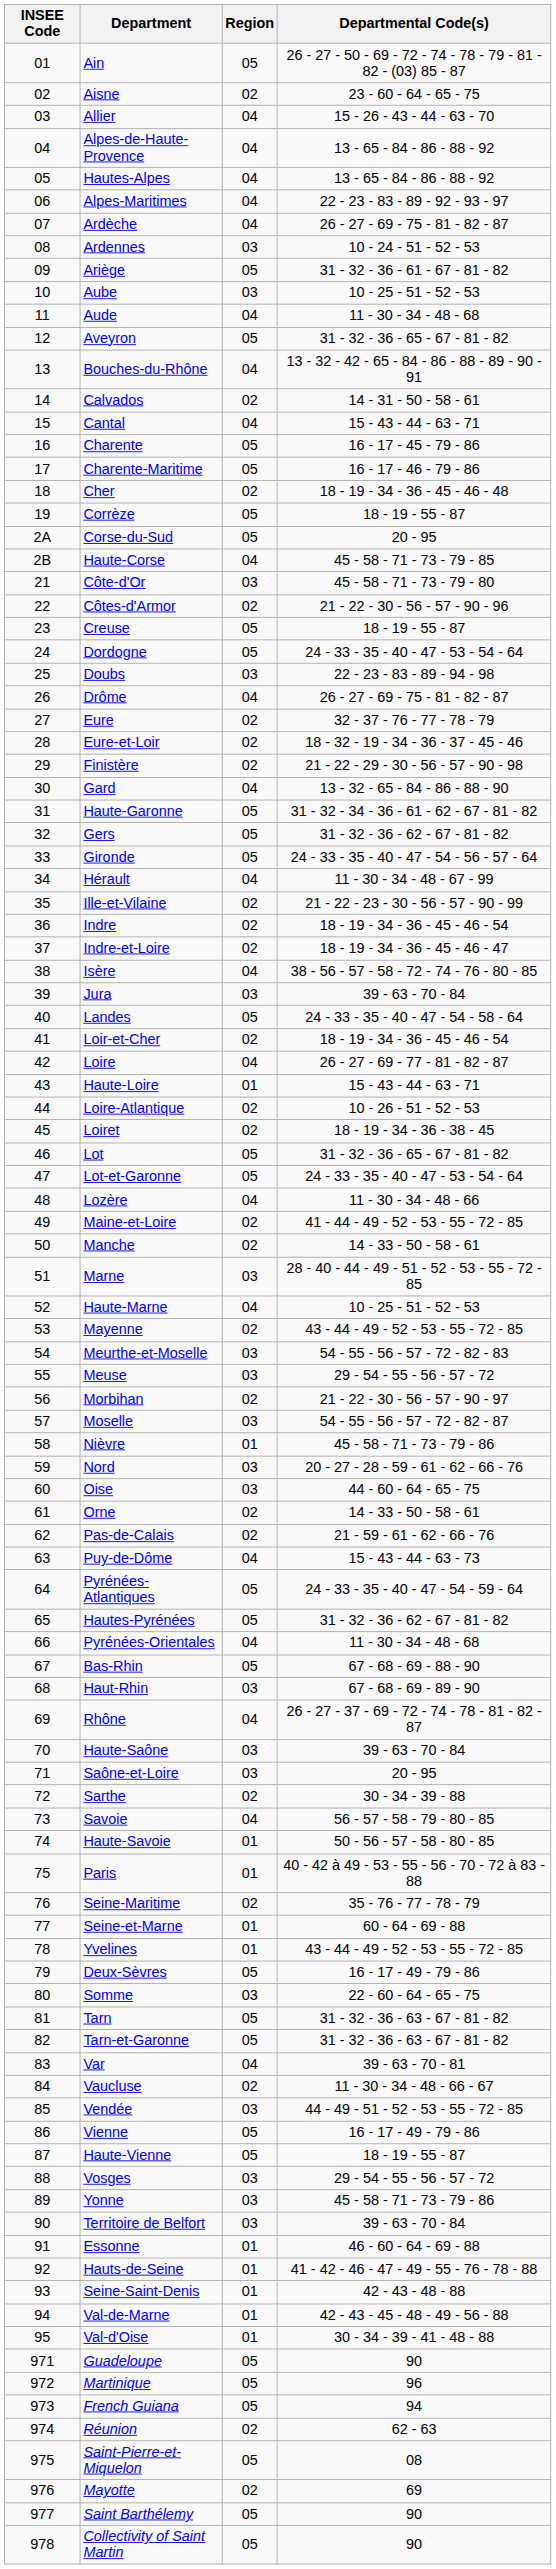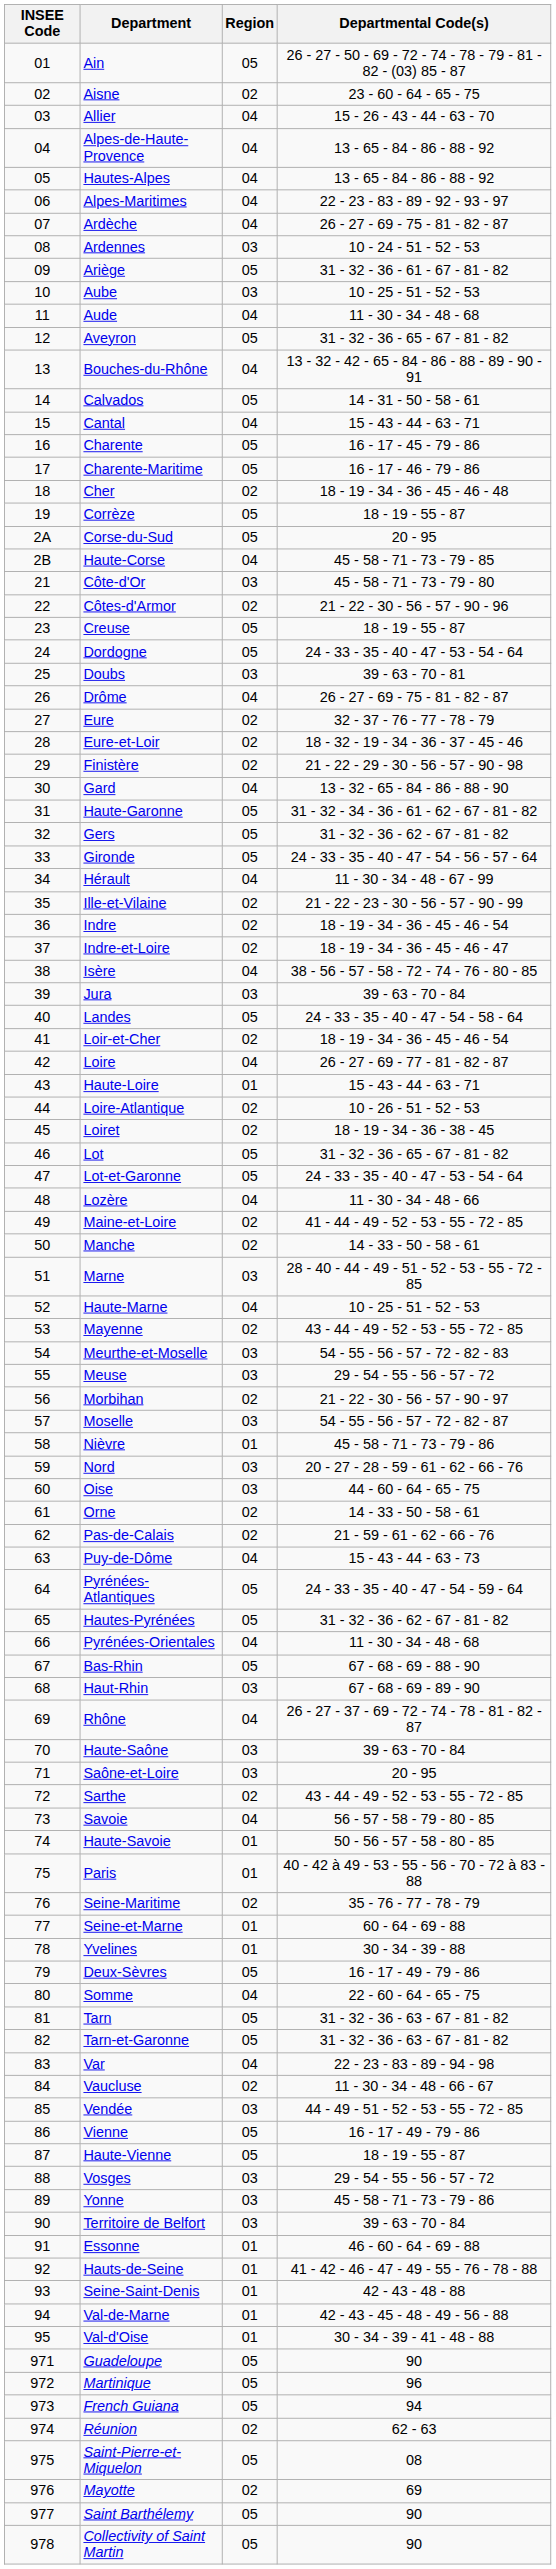 <table class="vcard wikitable sortable">
 <tr>
 <th>INSEE Code</th>
 <th>Department</th>
 <th>Region</th>
 <th class="unsortable">Departmental Code(s)</th>
 </tr>
 <tr align="center">
 <td>01</td>
 <td align="left"><a href='#'>Ain</a></td>
 <td align="center">05</td>
 <td align="center">26 - 27 - 50 - 69 - 72 - 74 - 78 - 79 - 81 - 82 - (03) 85 - 87</td>
 </tr>
 <tr align="center">
 <td>02</td>
 <td align="left"><a href='#'>Aisne</a></td>
 <td align="center">02</td>
 <td align="center">23 - 60 - 64 - 65 - 75</td>
 </tr>
 <tr align="center">
 <td>03</td>
 <td align="left"><a href='#'>Allier</a></td>
 <td align="center">04</td>
 <td align="center">15 - 26 - 43 - 44 - 63 - 70</td>
 </tr>
 <tr align="center">
 <td>04</td>
 <td align="left"><a href='#'>Alpes-de-Haute-Provence</a></td>
 <td align="center">04</td>
 <td align="center">13 - 65 - 84 - 86 - 88 - 92</td>
 </tr>
 <tr align="center">
 <td>05</td>
 <td align="left"><a href='#'>Hautes-Alpes</a></td>
 <td align="center">04</td>
 <td align="center">13 - 65 - 84 - 86 - 88 - 92</td>
 </tr>
 <tr align="center">
 <td>06</td>
 <td align="left"><a href='#'>Alpes-Maritimes</a></td>
 <td align="center">04</td>
 <td align="center">22 - 23 - 83 - 89 - 92 - 93 - 97</td>
 </tr>
 <tr align="center">
 <td>07</td>
 <td align="left"><a href='#'>Ardèche</a></td>
 <td align="center">04</td>
 <td align="center">26 - 27 - 69 - 75 - 81 - 82 - 87</td>
 </tr>
 <tr align="center">
 <td>08</td>
 <td align="left"><a href='#'>Ardennes</a></td>
 <td align="center">03</td>
 <td align="center">10 - 24 - 51 - 52 - 53</td>
 </tr>
 <tr align="center">
 <td>09</td>
 <td align="left"><a href='#'>Ariège</a></td>
 <td align="center">05</td>
 <td align="center">31 - 32 - 36 - 61 - 67 - 81 - 82</td>
 </tr>
 <tr align="center">
 <td>10</td>
 <td align="left"><a href='#'>Aube</a></td>
 <td align="center">03</td>
 <td align="center">10 - 25 - 51 - 52 - 53</td>
 </tr>
 <tr align="center">
 <td>11</td>
 <td align="left"><a href='#'>Aude</a></td>
 <td align="center">04</td>
 <td align="center">11 - 30 - 34 - 48 - 68</td>
 </tr>
 <tr align="center">
 <td>12</td>
 <td align="left"><a href='#'>Aveyron</a></td>
 <td align="center">05</td>
 <td align="center">31 - 32 - 36 - 65 - 67 - 81 - 82</td>
 </tr>
 <tr align="center">
 <td>13</td>
 <td align="left"><a href='#'>Bouches-du-Rhône</a></td>
 <td align="center">04</td>
 <td align="center">13 - 32 - 42 - 65 - 84 - 86 - 88 - 89 - 90 - 91</td>
 </tr>
 <tr align="center">
 <td>14</td>
 <td align="left"><a href='#'>Calvados</a></td>
-<td align="center">02</td>
+<td align="center">05</td>
 <td align="center">14 - 31 - 50 - 58 - 61</td>
 </tr>
 <tr align="center">
 <td>15</td>
 <td align="left"><a href='#'>Cantal</a></td>
 <td align="center">04</td>
 <td align="center">15 - 43 - 44 - 63 - 71</td>
 </tr>
 <tr align="center">
 <td>16</td>
 <td align="left"><a href='#'>Charente</a></td>
 <td align="center">05</td>
 <td align="center">16 - 17 - 45 - 79 - 86</td>
 </tr>
 <tr align="center">
 <td>17</td>
 <td align="left"><a href='#'>Charente-Maritime</a></td>
 <td align="center">05</td>
 <td align="center">16 - 17 - 46 - 79 - 86</td>
 </tr>
 <tr align="center">
 <td>18</td>
 <td align="left"><a href='#'>Cher</a></td>
 <td align="center">02</td>
 <td align="center">18 - 19 - 34 - 36 - 45 - 46 - 48</td>
 </tr>
 <tr align="center">
 <td>19</td>
 <td align="left"><a href='#'>Corrèze</a></td>
 <td align="center">05</td>
 <td align="center">18 - 19 - 55 - 87</td>
 </tr>
 <tr align="center">
 <td>2A</td>
 <td align="left"><a href='#'>Corse-du-Sud</a></td>
 <td align="center">05</td>
 <td align="center">20 - 95</td>
 </tr>
 <tr align="center">
 <td>2B</td>
 <td align="left"><a href='#'>Haute-Corse</a></td>
 <td align="center">04</td>
 <td align="center">45 - 58 - 71 - 73 - 79 - 85</td>
 </tr>
 <tr align="center">
 <td>21</td>
 <td align="left"><a href='#'>Côte-d'Or</a></td>
 <td align="center">03</td>
 <td align="center">45 - 58 - 71 - 73 - 79 - 80</td>
 </tr>
 <tr align="center">
 <td>22</td>
 <td align="left"><a href='#'>Côtes-d'Armor</a></td>
 <td align="center">02</td>
 <td align="center">21 - 22 - 30 - 56 - 57 - 90 - 96</td>
 </tr>
 <tr align="center">
 <td>23</td>
 <td align="left"><a href='#'>Creuse</a></td>
 <td align="center">05</td>
 <td align="center">18 - 19 - 55 - 87</td>
 </tr>
 <tr align="center">
 <td>24</td>
 <td align="left"><a href='#'>Dordogne</a></td>
 <td align="center">05</td>
 <td align="center">24 - 33 - 35 - 40 - 47 - 53 - 54 - 64</td>
 </tr>
 <tr align="center">
 <td>25</td>
 <td align="left"><a href='#'>Doubs</a></td>
 <td align="center">03</td>
-<td align="center">22 - 23 - 83 - 89 - 94 - 98</td>
+<td align="center">39 - 63 - 70 - 81</td>
 </tr>
 <tr align="center">
 <td>26</td>
 <td align="left"><a href='#'>Drôme</a></td>
 <td align="center">04</td>
 <td align="center">26 - 27 - 69 - 75 - 81 - 82 - 87</td>
 </tr>
 <tr align="center">
 <td>27</td>
 <td align="left"><a href='#'>Eure</a></td>
 <td align="center">02</td>
 <td align="center">32 - 37 - 76 - 77 - 78 - 79</td>
 </tr>
 <tr align="center">
 <td>28</td>
 <td align="left"><a href='#'>Eure-et-Loir</a></td>
 <td align="center">02</td>
 <td align="center">18 - 32 - 19 - 34 - 36 - 37 - 45 - 46</td>
 </tr>
 <tr align="center">
 <td>29</td>
 <td align="left"><a href='#'>Finistère</a></td>
 <td align="center">02</td>
 <td align="center">21 - 22 - 29 - 30 - 56 - 57 - 90 - 98</td>
 </tr>
 <tr align="center">
 <td>30</td>
 <td align="left"><a href='#'>Gard</a></td>
 <td align="center">04</td>
 <td align="center">13 - 32 - 65 - 84 - 86 - 88 - 90</td>
 </tr>
 <tr align="center">
 <td>31</td>
 <td align="left"><a href='#'>Haute-Garonne</a></td>
 <td align="center">05</td>
 <td align="center">31 - 32 - 34 - 36 - 61 - 62 - 67 - 81 - 82</td>
 </tr>
 <tr align="center">
 <td>32</td>
 <td align="left"><a href='#'>Gers</a></td>
 <td align="center">05</td>
 <td align="center">31 - 32 - 36 - 62 - 67 - 81 - 82</td>
 </tr>
 <tr align="center">
 <td>33</td>
 <td align="left"><a href='#'>Gironde</a></td>
 <td align="center">05</td>
 <td align="center">24 - 33 - 35 - 40 - 47 - 54 - 56 - 57 - 64</td>
 </tr>
 <tr align="center">
 <td>34</td>
 <td align="left"><a href='#'>Hérault</a></td>
 <td align="center">04</td>
 <td align="center">11 - 30 - 34 - 48 - 67 - 99</td>
 </tr>
 <tr align="center">
 <td>35</td>
 <td align="left"><a href='#'>Ille-et-Vilaine</a></td>
 <td align="center">02</td>
 <td align="center">21 - 22 - 23 - 30 - 56 - 57 - 90 - 99</td>
 </tr>
 <tr align="center">
 <td>36</td>
 <td align="left"><a href='#'>Indre</a></td>
 <td align="center">02</td>
 <td align="center">18 - 19 - 34 - 36 - 45 - 46 - 54</td>
 </tr>
 <tr align="center">
 <td>37</td>
 <td align="left"><a href='#'>Indre-et-Loire</a></td>
 <td align="center">02</td>
 <td align="center">18 - 19 - 34 - 36 - 45 - 46 - 47</td>
 </tr>
 <tr align="center">
 <td>38</td>
 <td align="left"><a href='#'>Isère</a></td>
 <td align="center">04</td>
 <td align="center">38 - 56 - 57 - 58 - 72 - 74 - 76 - 80 - 85</td>
 </tr>
 <tr align="center">
 <td>39</td>
 <td align="left"><a href='#'>Jura</a></td>
 <td align="center">03</td>
 <td align="center">39 - 63 - 70 - 84</td>
 </tr>
 <tr align="center">
 <td>40</td>
 <td align="left"><a href='#'>Landes</a></td>
 <td align="center">05</td>
 <td align="center">24 - 33 - 35 - 40 - 47 - 54 - 58 - 64</td>
 </tr>
 <tr align="center">
 <td>41</td>
 <td align="left"><a href='#'>Loir-et-Cher</a></td>
 <td align="center">02</td>
 <td align="center">18 - 19 - 34 - 36 - 45 - 46 - 54</td>
 </tr>
 <tr align="center">
 <td>42</td>
 <td align="left"><a href='#'>Loire</a></td>
 <td align="center">04</td>
 <td align="center">26 - 27 - 69 - 77 - 81 - 82 - 87</td>
 </tr>
 <tr align="center">
 <td>43</td>
 <td align="left"><a href='#'>Haute-Loire</a></td>
 <td align="center">01</td>
 <td align="center">15 - 43 - 44 - 63 - 71</td>
 </tr>
 <tr align="center">
 <td>44</td>
 <td align="left"><a href='#'>Loire-Atlantique</a></td>
 <td align="center">02</td>
 <td align="center">10 - 26 - 51 - 52 - 53</td>
 </tr>
 <tr align="center">
 <td>45</td>
 <td align="left"><a href='#'>Loiret</a></td>
 <td align="center">02</td>
 <td align="center">18 - 19 - 34 - 36 - 38 - 45</td>
 </tr>
 <tr align="center">
 <td>46</td>
 <td align="left"><a href='#'>Lot</a></td>
 <td align="center">05</td>
 <td align="center">31 - 32 - 36 - 65 - 67 - 81 - 82</td>
 </tr>
 <tr align="center">
 <td>47</td>
 <td align="left"><a href='#'>Lot-et-Garonne</a></td>
 <td align="center">05</td>
 <td align="center">24 - 33 - 35 - 40 - 47 - 53 - 54 - 64</td>
 </tr>
 <tr align="center">
 <td>48</td>
 <td align="left"><a href='#'>Lozère</a></td>
 <td align="center">04</td>
 <td align="center">11 - 30 - 34 - 48 - 66</td>
 </tr>
 <tr align="center">
 <td>49</td>
 <td align="left"><a href='#'>Maine-et-Loire</a></td>
 <td align="center">02</td>
 <td align="center">41 - 44 - 49 - 52 - 53 - 55 - 72 - 85</td>
 </tr>
 <tr align="center">
 <td>50</td>
 <td align="left"><a href='#'>Manche</a></td>
 <td align="center">02</td>
 <td align="center">14 - 33 - 50 - 58 - 61</td>
 </tr>
 <tr align="center">
 <td>51</td>
 <td align="left"><a href='#'>Marne</a></td>
 <td align="center">03</td>
 <td align="center">28 - 40 - 44 - 49 - 51 - 52 - 53 - 55 - 72 - 85</td>
 </tr>
 <tr align="center">
 <td>52</td>
 <td align="left"><a href='#'>Haute-Marne</a></td>
 <td align="center">04</td>
 <td align="center">10 - 25 - 51 - 52 - 53</td>
 </tr>
 <tr align="center">
 <td>53</td>
 <td align="left"><a href='#'>Mayenne</a></td>
 <td align="center">02</td>
 <td align="center">43 - 44 - 49 - 52 - 53 - 55 - 72 - 85</td>
 </tr>
 <tr align="center">
 <td>54</td>
 <td align="left"><a href='#'>Meurthe-et-Moselle</a></td>
 <td align="center">03</td>
 <td align="center">54 - 55 - 56 - 57 - 72 - 82 - 83</td>
 </tr>
 <tr align="center">
 <td>55</td>
 <td align="left"><a href='#'>Meuse</a></td>
 <td align="center">03</td>
 <td align="center">29 - 54 - 55 - 56 - 57 - 72</td>
 </tr>
 <tr align="center">
 <td>56</td>
 <td align="left"><a href='#'>Morbihan</a></td>
 <td align="center">02</td>
 <td align="center">21 - 22 - 30 - 56 - 57 - 90 - 97</td>
 </tr>
 <tr align="center">
 <td>57</td>
 <td align="left"><a href='#'>Moselle</a></td>
 <td align="center">03</td>
 <td align="center">54 - 55 - 56 - 57 - 72 - 82 - 87</td>
 </tr>
 <tr align="center">
 <td>58</td>
 <td align="left"><a href='#'>Nièvre</a></td>
 <td align="center">01</td>
 <td align="center">45 - 58 - 71 - 73 - 79 - 86</td>
 </tr>
 <tr align="center">
 <td>59</td>
 <td align="left"><a href='#'>Nord</a></td>
 <td align="center">03</td>
 <td align="center">20 - 27 - 28 - 59 - 61 - 62 - 66 - 76</td>
 </tr>
 <tr align="center">
 <td>60</td>
 <td align="left"><a href='#'>Oise</a></td>
 <td align="center">03</td>
 <td align="center">44 - 60 - 64 - 65 - 75</td>
 </tr>
 <tr align="center">
 <td>61</td>
 <td align="left"><a href='#'>Orne</a></td>
 <td align="center">02</td>
 <td align="center">14 - 33 - 50 - 58 - 61</td>
 </tr>
 <tr align="center">
 <td>62</td>
 <td align="left"><a href='#'>Pas-de-Calais</a></td>
 <td align="center">02</td>
 <td align="center">21 - 59 - 61 - 62 - 66 - 76</td>
 </tr>
 <tr align="center">
 <td>63</td>
 <td align="left"><a href='#'>Puy-de-Dôme</a></td>
 <td align="center">04</td>
 <td align="center">15 - 43 - 44 - 63 - 73</td>
 </tr>
 <tr align="center">
 <td>64</td>
 <td align="left"><a href='#'>Pyrénées-Atlantiques</a></td>
 <td align="center">05</td>
 <td align="center">24 - 33 - 35 - 40 - 47 - 54 - 59 - 64</td>
 </tr>
 <tr align="center">
 <td>65</td>
 <td align="left"><a href='#'>Hautes-Pyrénées</a></td>
 <td align="center">05</td>
 <td align="center">31 - 32 - 36 - 62 - 67 - 81 - 82</td>
 </tr>
 <tr align="center">
 <td>66</td>
 <td align="left"><a href='#'>Pyrénées-Orientales</a></td>
 <td align="center">04</td>
 <td align="center">11 - 30 - 34 - 48 - 68</td>
 </tr>
 <tr align="center">
 <td>67</td>
 <td align="left"><a href='#'>Bas-Rhin</a></td>
 <td align="center">05</td>
 <td align="center">67 - 68 - 69 - 88 - 90</td>
 </tr>
 <tr align="center">
 <td>68</td>
 <td align="left"><a href='#'>Haut-Rhin</a></td>
 <td align="center">03</td>
 <td align="center">67 - 68 - 69 - 89 - 90</td>
 </tr>
 <tr align="center">
 <td>69</td>
 <td align="left"><a href='#'>Rhône</a></td>
 <td align="center">04</td>
 <td align="center">26 - 27 - 37 - 69 - 72 - 74 - 78 - 81 - 82 - 87</td>
 </tr>
 <tr align="center">
 <td>70</td>
 <td align="left"><a href='#'>Haute-Saône</a></td>
 <td align="center">03</td>
 <td align="center">39 - 63 - 70 - 84</td>
 </tr>
 <tr align="center">
 <td>71</td>
 <td align="left"><a href='#'>Saône-et-Loire</a></td>
 <td align="center">03</td>
 <td align="center">20 - 95</td>
 </tr>
 <tr align="center">
 <td>72</td>
 <td align="left"><a href='#'>Sarthe</a></td>
 <td align="center">02</td>
-<td align="center">30 - 34 - 39 - 88</td>
+<td align="center">43 - 44 - 49 - 52 - 53 - 55 - 72 - 85</td>
 </tr>
 <tr align="center">
 <td>73</td>
 <td align="left"><a href='#'>Savoie</a></td>
 <td align="center">04</td>
 <td align="center">56 - 57 - 58 - 79 - 80 - 85</td>
 </tr>
 <tr align="center">
 <td>74</td>
 <td align="left"><a href='#'>Haute-Savoie</a></td>
 <td align="center">01</td>
 <td align="center">50 - 56 - 57 - 58 - 80 - 85</td>
 </tr>
 <tr align="center">
 <td>75</td>
 <td align="left"><a href='#'>Paris</a></td>
 <td align="center">01</td>
 <td align="center">40 - 42 à 49 - 53 - 55 - 56 - 70 - 72 à 83 - 88</td>
 </tr>
 <tr align="center">
 <td>76</td>
 <td align="left"><a href='#'>Seine-Maritime</a></td>
 <td align="center">02</td>
 <td align="center">35 - 76 - 77 - 78 - 79</td>
 </tr>
 <tr align="center">
 <td>77</td>
 <td align="left"><a href='#'>Seine-et-Marne</a></td>
 <td align="center">01</td>
 <td align="center">60 - 64 - 69 - 88</td>
 </tr>
 <tr align="center">
 <td>78</td>
 <td align="left"><a href='#'>Yvelines</a></td>
 <td align="center">01</td>
-<td align="center">43 - 44 - 49 - 52 - 53 - 55 - 72 - 85</td>
+<td align="center">30 - 34 - 39 - 88</td>
 </tr>
 <tr align="center">
 <td>79</td>
 <td align="left"><a href='#'>Deux-Sèvres</a></td>
 <td align="center">05</td>
 <td align="center">16 - 17 - 49 - 79 - 86</td>
 </tr>
 <tr align="center">
 <td>80</td>
 <td align="left"><a href='#'>Somme</a></td>
-<td align="center">03</td>
+<td align="center">04</td>
 <td align="center">22 - 60 - 64 - 65 - 75</td>
 </tr>
 <tr align="center">
 <td>81</td>
 <td align="left"><a href='#'>Tarn</a></td>
 <td align="center">05</td>
 <td align="center">31 - 32 - 36 - 63 - 67 - 81 - 82</td>
 </tr>
 <tr align="center">
 <td>82</td>
 <td align="left"><a href='#'>Tarn-et-Garonne</a></td>
 <td align="center">05</td>
 <td align="center">31 - 32 - 36 - 63 - 67 - 81 - 82</td>
 </tr>
 <tr align="center">
 <td>83</td>
 <td align="left"><a href='#'>Var</a></td>
 <td align="center">04</td>
-<td align="center">39 - 63 - 70 - 81</td>
+<td align="center">22 - 23 - 83 - 89 - 94 - 98</td>
 </tr>
 <tr align="center">
 <td>84</td>
 <td align="left"><a href='#'>Vaucluse</a></td>
 <td align="center">02</td>
 <td align="center">11 - 30 - 34 - 48 - 66 - 67</td>
 </tr>
 <tr align="center">
 <td>85</td>
 <td align="left"><a href='#'>Vendée</a></td>
 <td align="center">03</td>
 <td align="center">44 - 49 - 51 - 52 - 53 - 55 - 72 - 85</td>
 </tr>
 <tr align="center">
 <td>86</td>
 <td align="left"><a href='#'>Vienne</a></td>
 <td align="center">05</td>
 <td align="center">16 - 17 - 49 - 79 - 86</td>
 </tr>
 <tr align="center">
 <td>87</td>
 <td align="left"><a href='#'>Haute-Vienne</a></td>
 <td align="center">05</td>
 <td align="center">18 - 19 - 55 - 87</td>
 </tr>
 <tr align="center">
 <td>88</td>
 <td align="left"><a href='#'>Vosges</a></td>
 <td align="center">03</td>
 <td align="center">29 - 54 - 55 - 56 - 57 - 72</td>
 </tr>
 <tr align="center">
 <td>89</td>
 <td align="left"><a href='#'>Yonne</a></td>
 <td align="center">03</td>
 <td align="center">45 - 58 - 71 - 73 - 79 - 86</td>
 </tr>
 <tr align="center">
 <td>90</td>
 <td align="left"><a href='#'>Territoire de Belfort</a></td>
 <td align="center">03</td>
 <td align="center">39 - 63 - 70 - 84</td>
 </tr>
 <tr align="center">
 <td>91</td>
 <td align="left"><a href='#'>Essonne</a></td>
 <td align="center">01</td>
 <td align="center">46 - 60 - 64 - 69 - 88</td>
 </tr>
 <tr align="center">
 <td>92</td>
 <td align="left"><a href='#'>Hauts-de-Seine</a></td>
 <td align="center">01</td>
 <td align="center">41 - 42 - 46 - 47 - 49 - 55 - 76 - 78 - 88</td>
 </tr>
 <tr align="center">
 <td>93</td>
 <td align="left"><a href='#'>Seine-Saint-Denis</a></td>
 <td align="center">01</td>
 <td align="center">42 - 43 - 48 - 88</td>
 </tr>
 <tr align="center">
 <td>94</td>
 <td align="left"><a href='#'>Val-de-Marne</a></td>
 <td align="center">01</td>
 <td align="center">42 - 43 - 45 - 48 - 49 - 56 - 88</td>
 </tr>
 <tr align="center">
 <td>95</td>
 <td align="left"><a href='#'>Val-d'Oise</a></td>
 <td align="center">01</td>
 <td align="center">30 - 34 - 39 - 41 - 48 - 88</td>
 </tr>
 <tr align="center">
 <td>971</td>
 <td align="left"><em><a href='#'>Guadeloupe</a></em></td>
 <td align="center">05</td>
 <td align="center">90</td>
 </tr>
 <tr align="center">
 <td>972</td>
 <td align="left"><em><a href='#'>Martinique</a></em></td>
 <td align="center">05</td>
 <td align="center">96</td>
 </tr>
 <tr align="center">
 <td>973</td>
 <td align="left"><em><a href='#'>French Guiana</a></em></td>
 <td align="center">05</td>
 <td align="center">94</td>
 </tr>
 <tr align="center">
 <td>974</td>
 <td align="left"><em><a href='#'>Réunion</a></em></td>
 <td align="center">02</td>
 <td align="center">62 - 63</td>
 </tr>
 <tr align="center">
 <td>975</td>
 <td align="left"><em><a href='#'>Saint-Pierre-et-Miquelon</a></em></td>
 <td align="center">05</td>
 <td align="center">08</td>
 </tr>
 <tr align="center">
 <td>976</td>
 <td align="left"><em><a href='#'>Mayotte</a></em></td>
 <td align="center">02</td>
 <td align="center">69</td>
 </tr>
 <tr align="center">
 <td>977</td>
 <td align="left"><em><a href='#'>Saint Barthélemy</a></em></td>
 <td align="center">05</td>
 <td align="center">90</td>
 </tr>
 <tr align="center">
 <td>978</td>
 <td align="left"><em><a href='#'>Collectivity of Saint Martin</a></em></td>
 <td align="center">05</td>
 <td align="center">90</td>
 </tr>
 </table>
